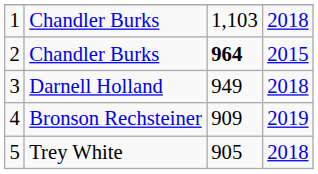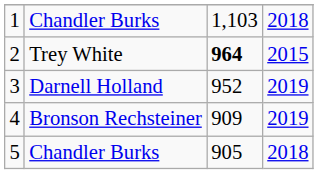 <table class="wikitable">
 <tr>
 </tr>
 <tr>
 <td>1</td>
 <td><a href='#'>Chandler Burks</a></td>
 <td>1,103</td>
 <td><a href='#'>2018</a></td>
 </tr>
 <tr>
 <td>2</td>
-<td><a href='#'>Chandler Burks</a></td>
+<td>Trey White</td>
 <td><strong>964</strong></td>
 <td><a href='#'>2015</a></td>
 </tr>
 <tr>
 <td>3</td>
 <td><a href='#'>Darnell Holland</a></td>
-<td>949</td>
-<td><a href='#'>2018</a></td>
+<td>952</td>
+<td><a href='#'>2019</a></td>
 </tr>
 <tr>
 <td>4</td>
 <td><a href='#'>Bronson Rechsteiner</a></td>
 <td>909</td>
 <td><a href='#'>2019</a></td>
 </tr>
 <tr>
 <td>5</td>
-<td>Trey White</td>
+<td><a href='#'>Chandler Burks</a></td>
 <td>905</td>
 <td><a href='#'>2018</a></td>
 </tr>
 </table>
